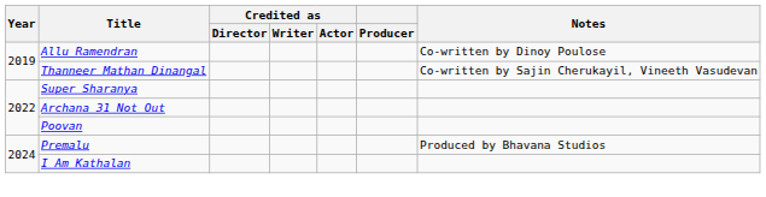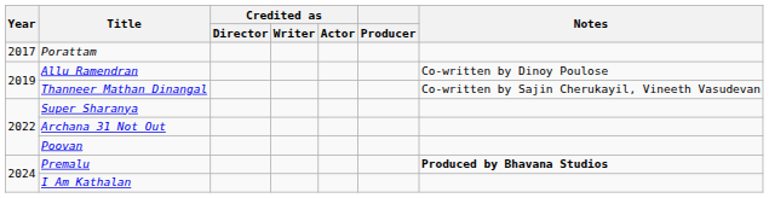 <table class="wikitable sortable">
 <tr>
 <th rowspan="2">Year</th>
 <th rowspan="2">Title</th>
 <th colspan="3">Credited as</th>
 <th></th>
 <th rowspan="2" class="unsortable">Notes</th>
 </tr>
 <tr>
 <th>Director</th>
 <th>Writer</th>
 <th>Actor</th>
 <th>Producer</th>
+</tr>
+<tr>
+<td>2017</td>
+<td><em>Porattam</em></td>
+<td></td>
+<td></td>
+<td></td>
+<td></td>
+<td></td>
 </tr>
 <tr>
 <td rowspan=2>2019</td>
 <td><em><a href='#'>Allu Ramendran</a></em></td>
 <td></td>
 <td></td>
 <td></td>
 <td></td>
 <td>Co-written by Dinoy Poulose</td>
 </tr>
 <tr>
 <td><em><a href='#'>Thanneer Mathan Dinangal</a></em></td>
 <td></td>
 <td></td>
 <td></td>
 <td></td>
 <td>Co-written by Sajin Cherukayil, Vineeth Vasudevan</td>
 </tr>
 <tr>
 <td rowspan=3>2022</td>
 <td><em><a href='#'>Super Sharanya</a></em></td>
 <td></td>
 <td></td>
 <td></td>
 <td></td>
 <td></td>
 </tr>
 <tr>
 <td><em><a href='#'>Archana 31 Not Out</a></em></td>
 <td></td>
 <td></td>
 <td></td>
 <td></td>
 <td></td>
 </tr>
 <tr>
 <td><em><a href='#'>Poovan</a></em></td>
 <td></td>
 <td></td>
 <td></td>
 <td></td>
 <td></td>
 </tr>
 <tr>
 <td rowspan=2>2024</td>
 <td><em><a href='#'>Premalu</a></em></td>
 <td></td>
 <td></td>
 <td></td>
 <td></td>
-<td>Produced by Bhavana Studios</td>
+<td><strong>Produced by Bhavana Studios</strong></td>
 </tr>
 <tr>
 <td><em><a href='#'>I Am Kathalan</a></em></td>
 <td></td>
 <td></td>
 <td></td>
 <td></td>
 <td></td>
 </tr>
 </table>
